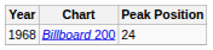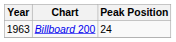 <table class="wikitable">
 <tr>
 <th align="left">Year</th>
 <th align="left">Chart</th>
 <th align="left">Peak Position</th>
 </tr>
 <tr>
-<td align="left">1968</td>
+<td align="left">1963</td>
 <td align="left"><a href='#'><em>Billboard</em> 200</a></td>
 <td align="left">24</td>
 </tr>
 <tr>
 </tr>
 </table>
